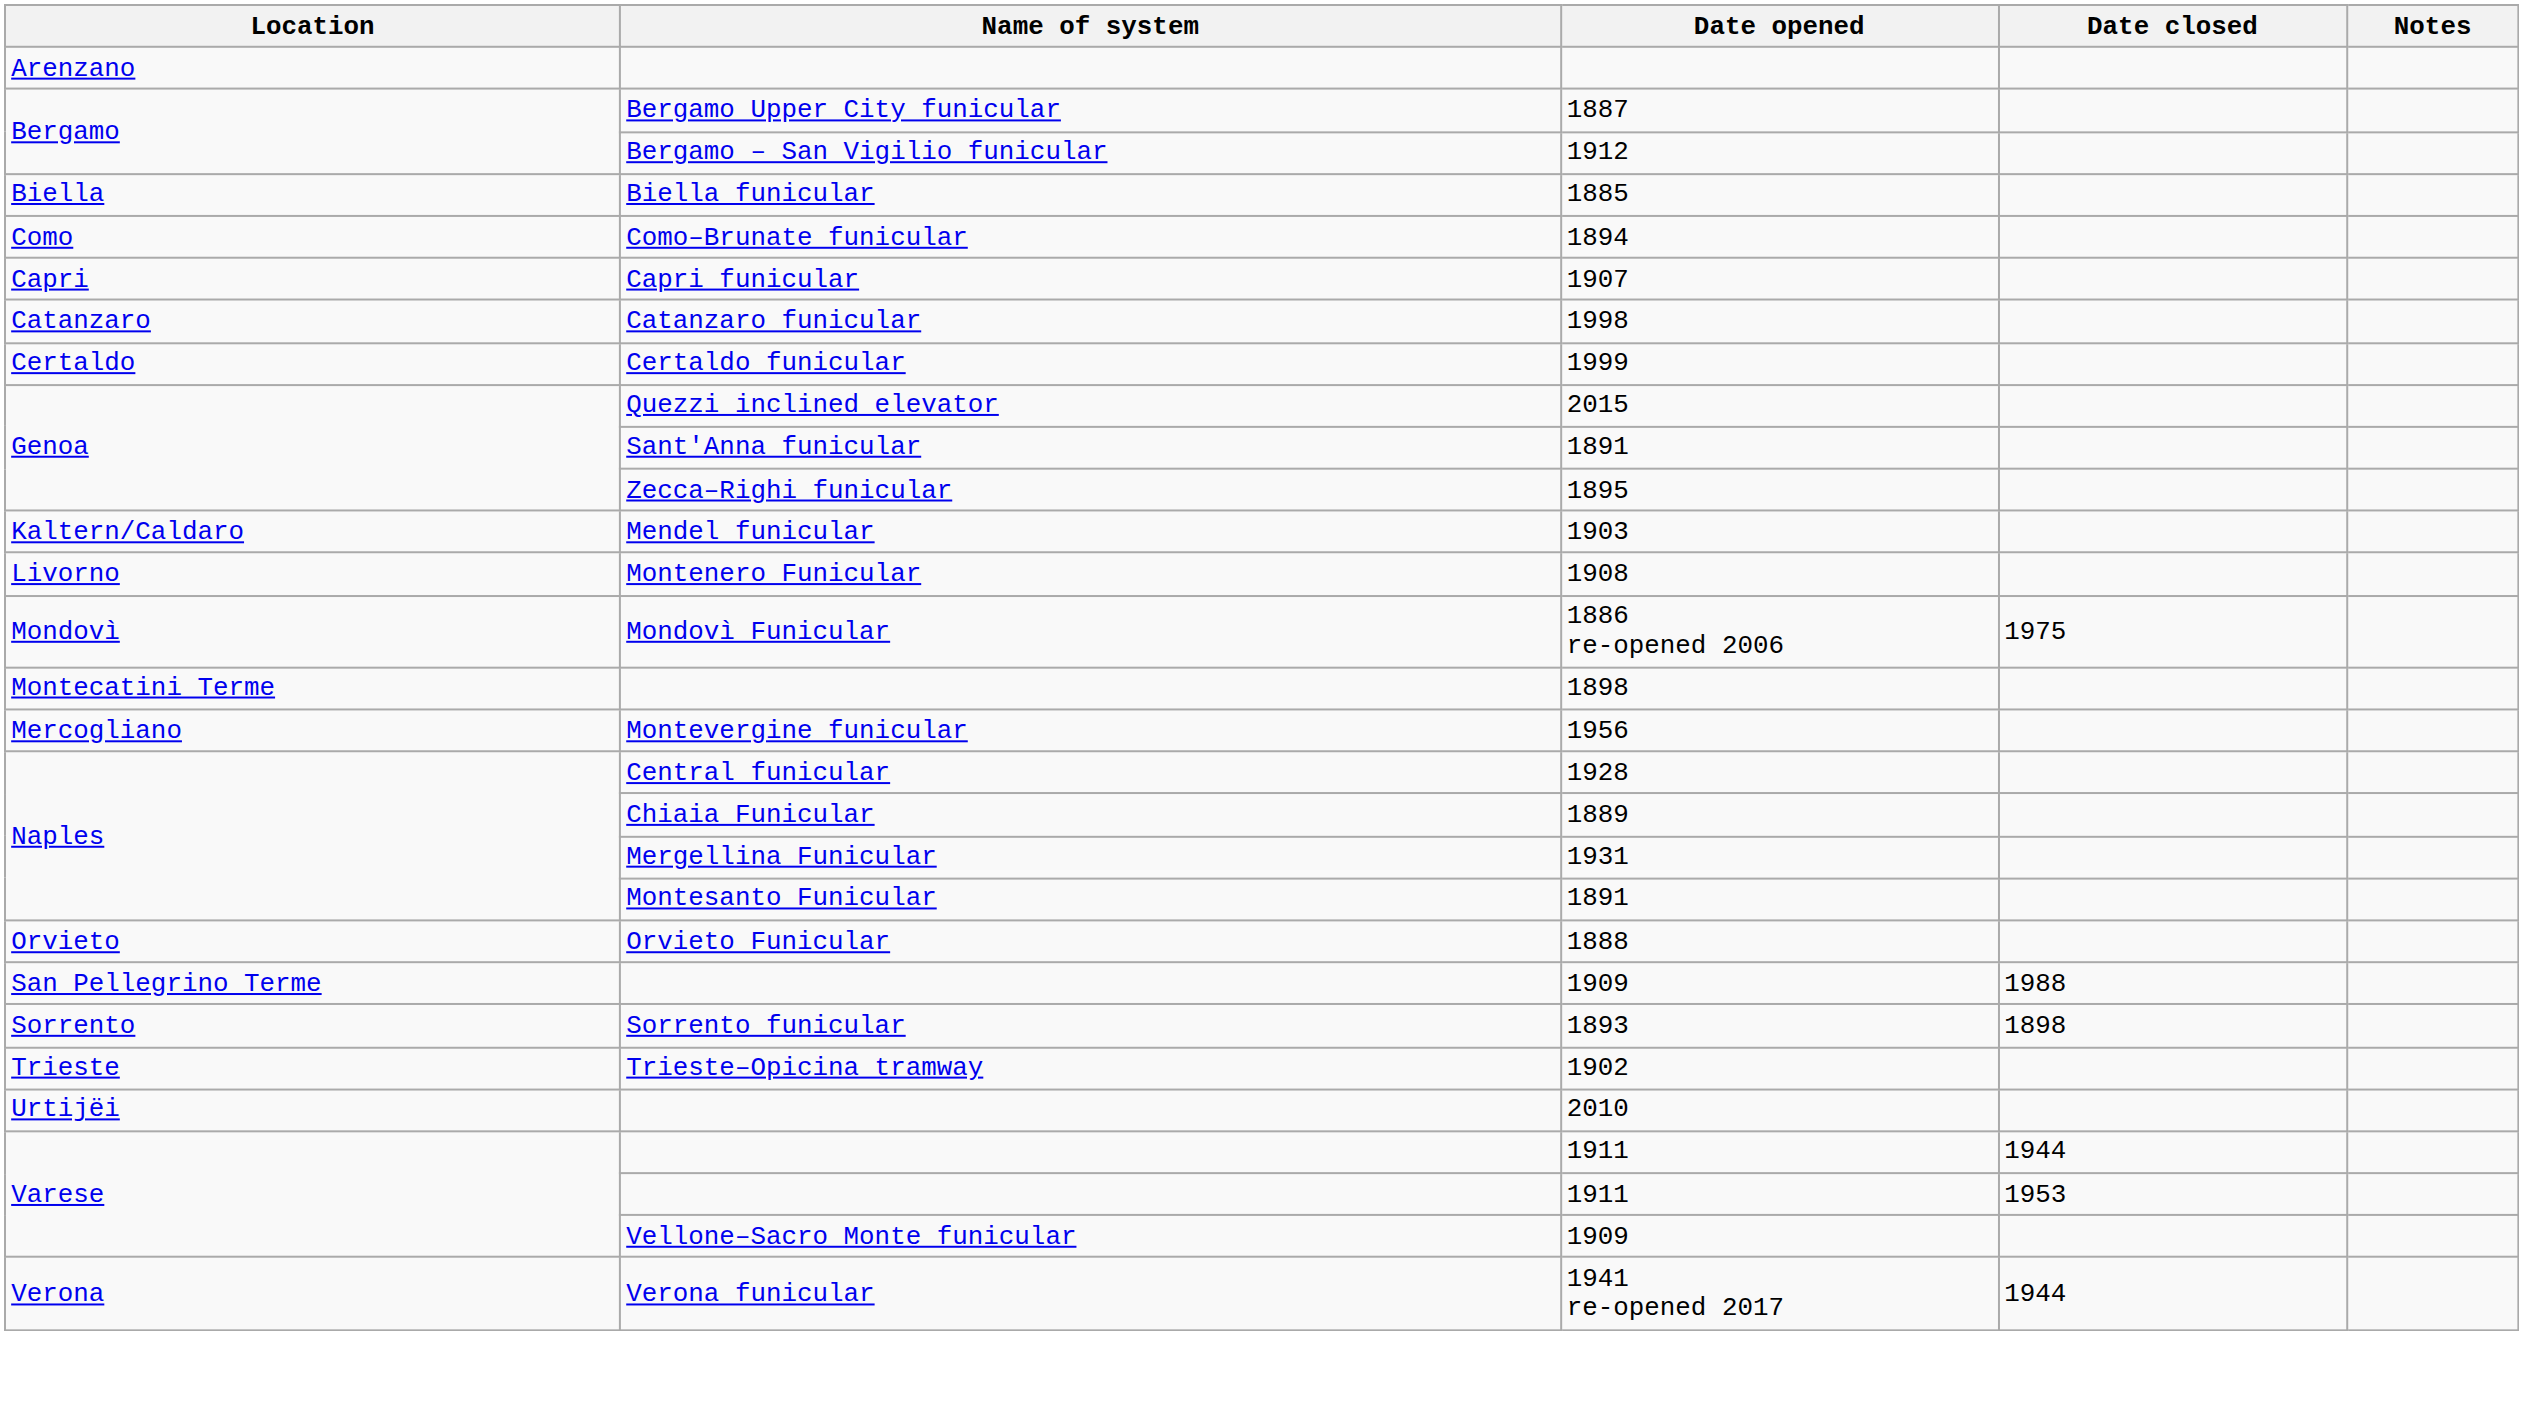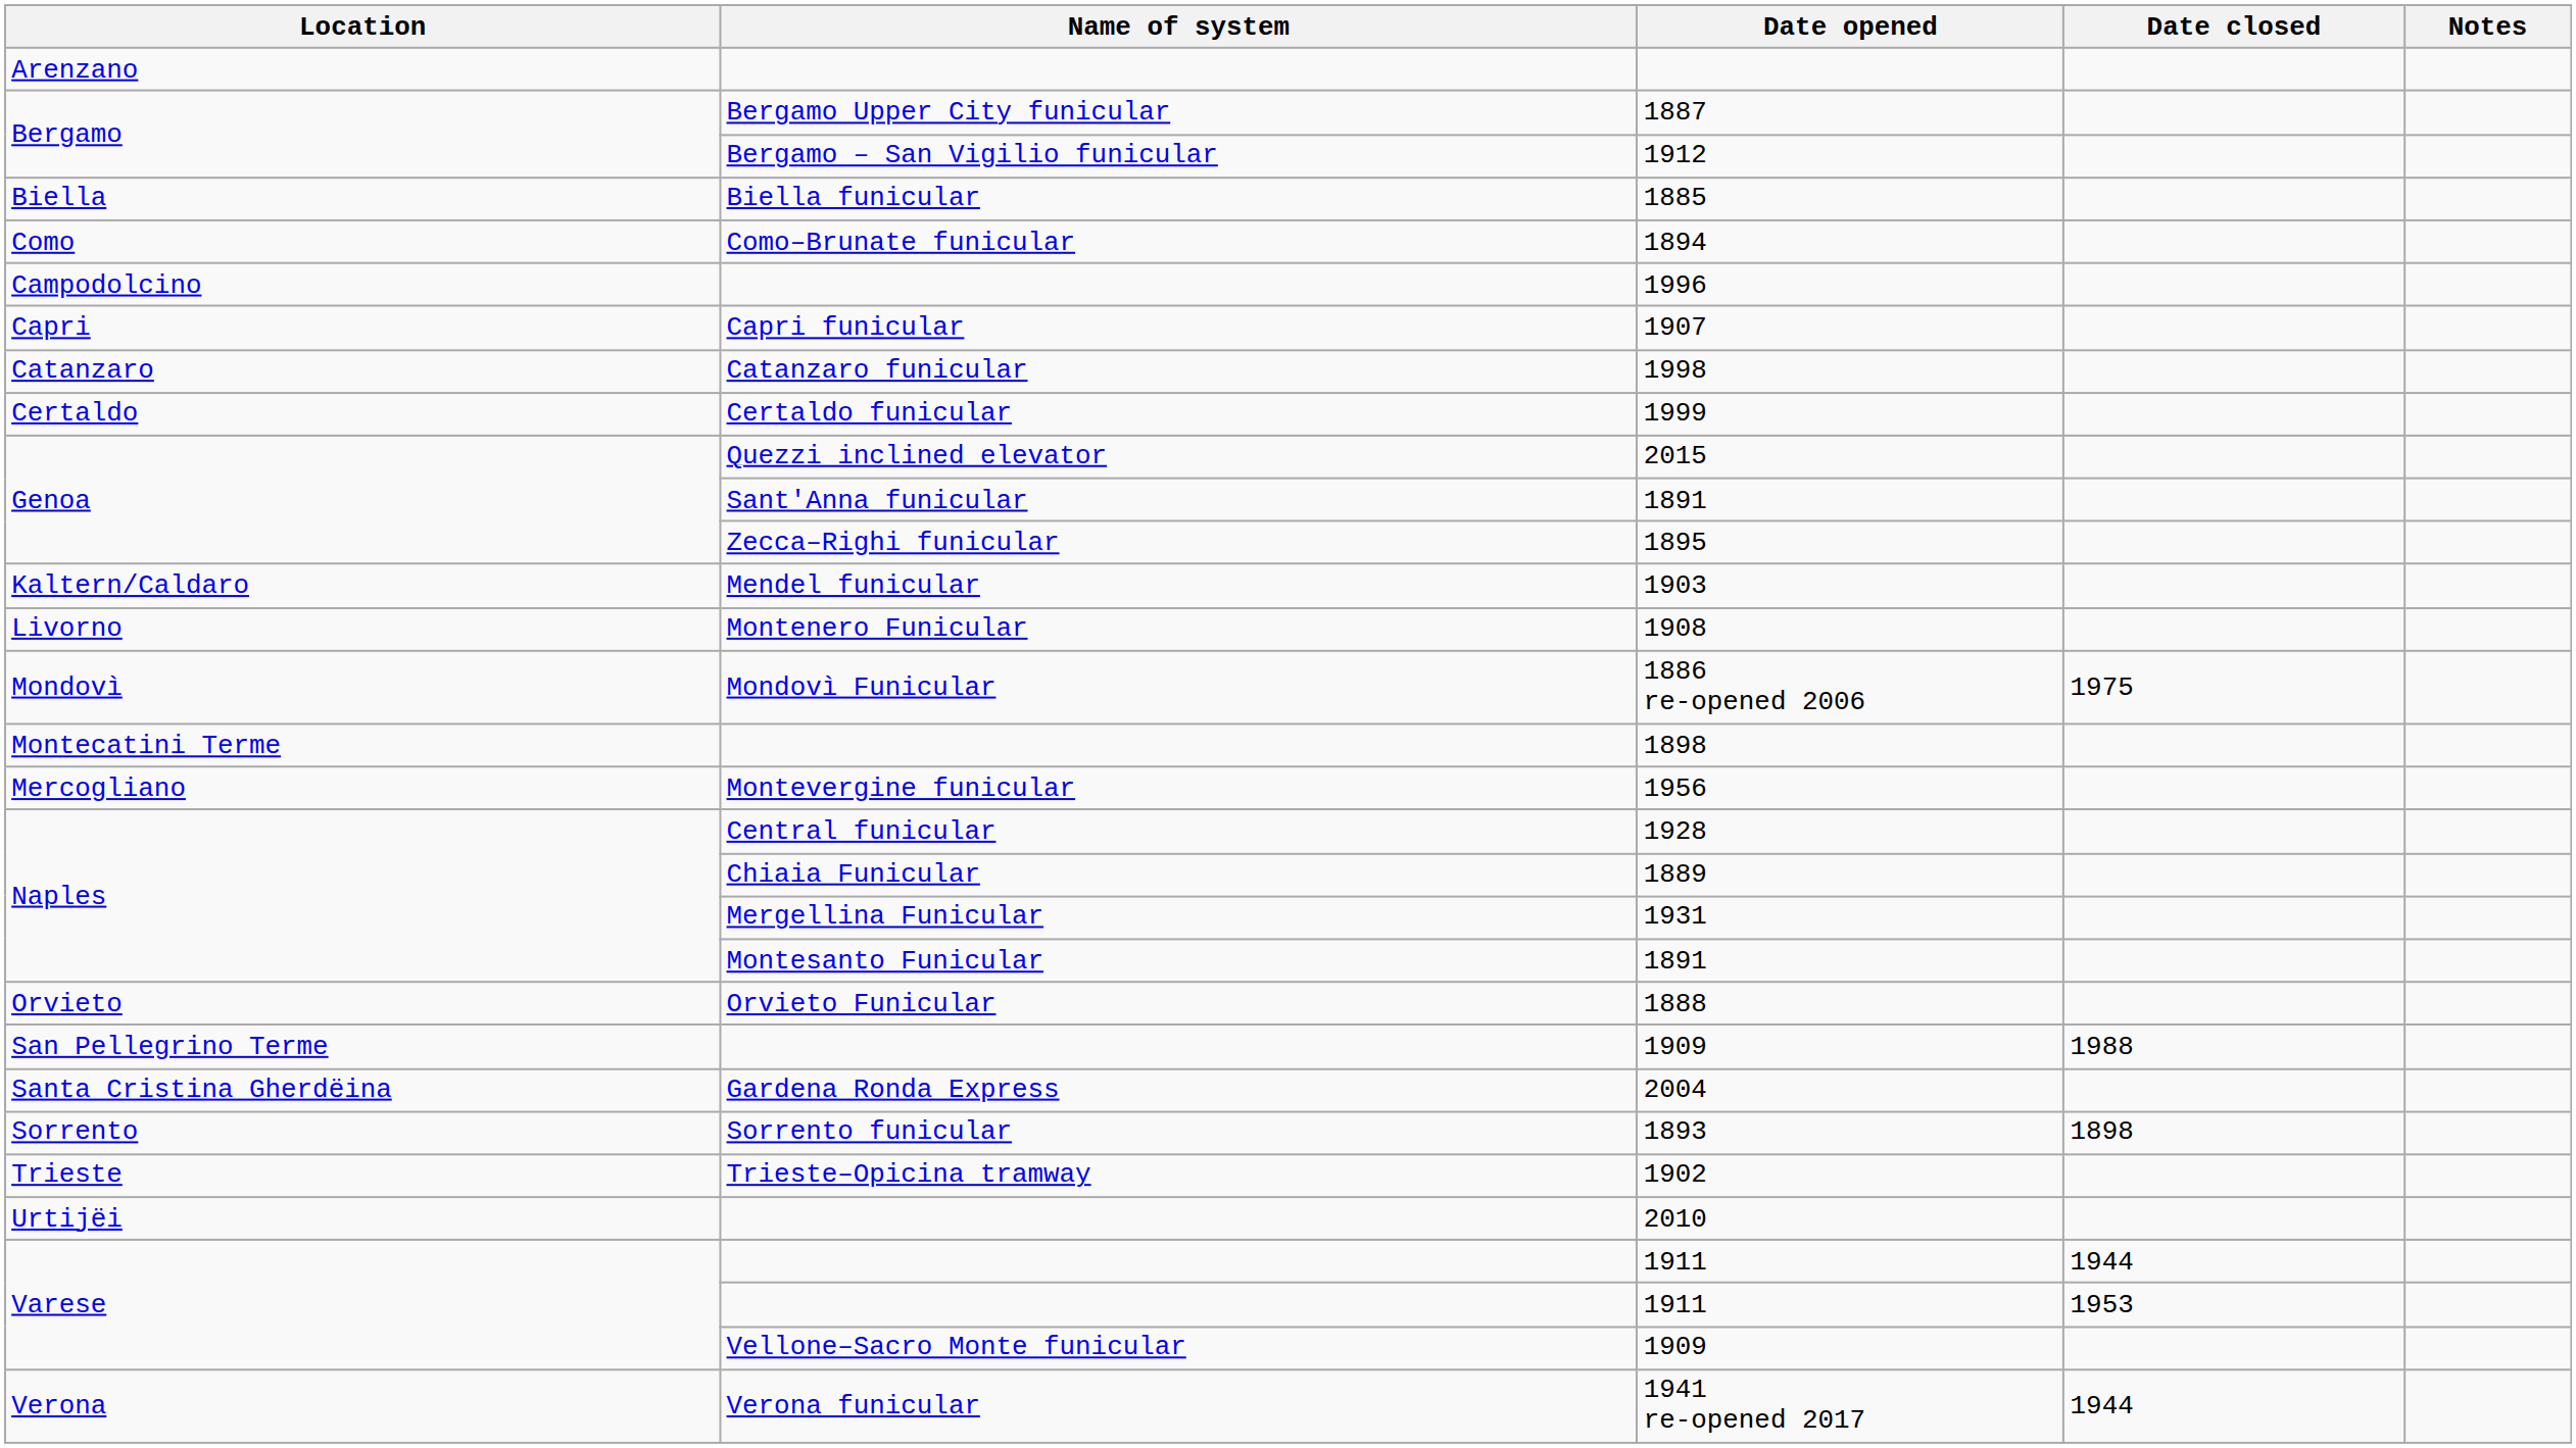 <table class="wikitable" width=100%>
 <tr>
 <th>Location</th>
 <th>Name of system</th>
 <th>Date opened</th>
 <th>Date closed</th>
 <th>Notes</th>
 </tr>
 <tr>
 <td><a href='#'>Arenzano</a></td>
 <td></td>
 <td></td>
 <td></td>
 <td></td>
 </tr>
 <tr>
 <td rowspan="2"><a href='#'>Bergamo</a></td>
 <td><a href='#'>Bergamo Upper City funicular</a></td>
 <td>1887</td>
 <td></td>
 <td></td>
 </tr>
 <tr>
 <td><a href='#'>Bergamo – San Vigilio funicular</a></td>
 <td>1912</td>
 <td></td>
 <td></td>
 </tr>
 <tr>
 <td><a href='#'>Biella</a></td>
 <td><a href='#'>Biella funicular</a></td>
 <td>1885</td>
 <td></td>
 <td></td>
 </tr>
 <tr>
 <td><a href='#'>Como</a></td>
 <td><a href='#'>Como–Brunate funicular</a></td>
 <td>1894</td>
+<td></td>
+<td></td>
+</tr>
+<tr>
+<td><a href='#'>Campodolcino</a></td>
+<td></td>
+<td>1996</td>
 <td></td>
 <td></td>
 </tr>
 <tr>
 <td><a href='#'>Capri</a></td>
 <td><a href='#'>Capri funicular</a></td>
 <td>1907</td>
 <td></td>
 <td></td>
 </tr>
 <tr>
 <td><a href='#'>Catanzaro</a></td>
 <td><a href='#'>Catanzaro funicular</a></td>
 <td>1998</td>
 <td></td>
 <td></td>
 </tr>
 <tr>
 <td><a href='#'>Certaldo</a></td>
 <td><a href='#'>Certaldo funicular</a></td>
 <td>1999</td>
 <td></td>
 <td></td>
 </tr>
 <tr>
 <td rowspan="3"><a href='#'>Genoa</a></td>
 <td><a href='#'>Quezzi inclined elevator</a></td>
 <td>2015</td>
 <td></td>
 <td></td>
 </tr>
 <tr>
 <td><a href='#'>Sant'Anna funicular</a></td>
 <td>1891</td>
 <td></td>
 <td></td>
 </tr>
 <tr>
 <td><a href='#'>Zecca–Righi funicular</a></td>
 <td>1895</td>
 <td></td>
 <td></td>
 </tr>
 <tr>
 <td><a href='#'>Kaltern/Caldaro</a></td>
 <td><a href='#'>Mendel funicular</a></td>
 <td>1903</td>
 <td></td>
 <td></td>
 </tr>
 <tr>
 <td><a href='#'>Livorno</a></td>
 <td><a href='#'>Montenero Funicular</a></td>
 <td>1908</td>
 <td></td>
 <td></td>
 </tr>
 <tr>
 <td><a href='#'>Mondovì</a></td>
 <td><a href='#'>Mondovì Funicular</a></td>
 <td>1886<br>re-opened 2006</td>
 <td>1975</td>
 <td></td>
 </tr>
 <tr>
 <td><a href='#'>Montecatini Terme</a></td>
 <td></td>
 <td>1898</td>
 <td></td>
 <td></td>
 </tr>
 <tr>
 <td><a href='#'>Mercogliano</a></td>
 <td><a href='#'>Montevergine funicular</a></td>
 <td>1956</td>
 <td></td>
 <td></td>
 </tr>
 <tr>
 <td rowspan="4"><a href='#'>Naples</a></td>
 <td><a href='#'>Central funicular</a></td>
 <td>1928</td>
 <td></td>
 <td></td>
 </tr>
 <tr>
 <td><a href='#'>Chiaia Funicular</a></td>
 <td>1889</td>
 <td></td>
 <td></td>
 </tr>
 <tr>
 <td><a href='#'>Mergellina Funicular</a></td>
 <td>1931</td>
 <td></td>
 <td></td>
 </tr>
 <tr>
 <td><a href='#'>Montesanto Funicular</a></td>
 <td>1891</td>
 <td></td>
 <td></td>
 </tr>
 <tr>
 <td><a href='#'>Orvieto</a></td>
 <td><a href='#'>Orvieto Funicular</a></td>
 <td>1888</td>
 <td></td>
 <td></td>
 </tr>
 <tr>
 <td><a href='#'>San Pellegrino Terme</a></td>
 <td></td>
 <td>1909</td>
 <td>1988</td>
 <td></td>
 </tr>
 <tr>
+<td><a href='#'>Santa Cristina Gherdëina</a></td>
+<td><a href='#'>Gardena Ronda Express</a></td>
+<td>2004</td>
+<td></td>
+<td></td>
+</tr>
+<tr>
 <td><a href='#'>Sorrento</a></td>
 <td><a href='#'>Sorrento funicular</a></td>
 <td>1893</td>
 <td>1898</td>
 <td></td>
 </tr>
 <tr>
 <td><a href='#'>Trieste</a></td>
 <td><a href='#'>Trieste–Opicina tramway</a></td>
 <td>1902</td>
 <td></td>
 <td></td>
 </tr>
 <tr>
 <td><a href='#'>Urtijëi</a></td>
 <td></td>
 <td>2010</td>
 <td></td>
 <td></td>
 </tr>
 <tr>
 <td rowspan="3"><a href='#'>Varese</a></td>
 <td></td>
 <td>1911</td>
 <td>1944</td>
 <td></td>
 </tr>
 <tr>
 <td></td>
 <td>1911</td>
 <td>1953</td>
 <td></td>
 </tr>
 <tr>
 <td><a href='#'>Vellone–Sacro Monte funicular</a></td>
 <td>1909</td>
 <td></td>
 <td></td>
 </tr>
 <tr>
 <td><a href='#'>Verona</a></td>
 <td><a href='#'>Verona funicular</a></td>
 <td>1941<br>re-opened 2017</td>
 <td>1944</td>
 <td></td>
 </tr>
 </table>
